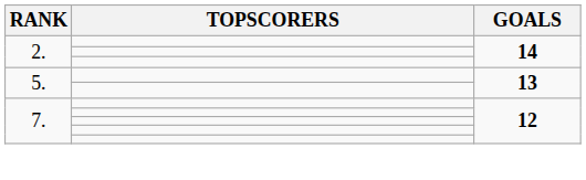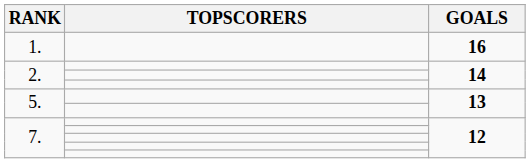 <table class="wikitable">
 <tr>
 <th>RANK</th>
 <th style="width: 20em">TOPSCORERS</th>
 <th style="width: 5em">GOALS</th>
+</tr>
+<tr>
+<td align="center">1.</td>
+<td></td>
+<td align="center"><strong>16</strong></td>
 </tr>
 <tr>
 <td rowspan=3 align="center">2.</td>
 <td></td>
 <td rowspan=3 align="center"><strong>14</strong></td>
 </tr>
 <tr>
 <td></td>
 </tr>
 <tr>
 <td></td>
 </tr>
 <tr>
 <td rowspan=2 align="center">5.</td>
 <td></td>
 <td rowspan=2 align="center"><strong>13</strong></td>
 </tr>
 <tr>
 <td></td>
 </tr>
 <tr>
 <td rowspan=5 align="center">7.</td>
 <td></td>
 <td rowspan=5 align="center"><strong>12</strong></td>
 </tr>
 <tr>
 <td></td>
 </tr>
 <tr>
 <td></td>
 </tr>
 <tr>
 <td></td>
 </tr>
 <tr>
 <td></td>
 </tr>
 </table>
